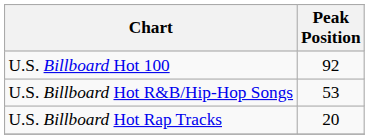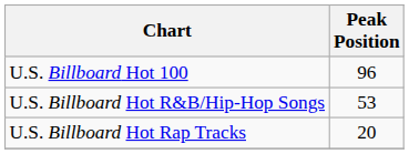 <table class="wikitable">
 <tr>
 <th>Chart </th>
 <th>Peak<br>Position</th>
 </tr>
 <tr>
 <td>U.S. <a href='#'><em>Billboard</em> Hot 100</a></td>
-<td align="center">92</td>
+<td align="center">96</td>
 </tr>
 <tr>
 <td>U.S. <em>Billboard</em> <a href='#'>Hot R&B/Hip-Hop Songs</a></td>
 <td align="center">53</td>
 </tr>
 <tr>
 <td>U.S. <em>Billboard</em> <a href='#'>Hot Rap Tracks</a></td>
 <td align="center">20</td>
 </tr>
 <tr>
 </tr>
 </table>
